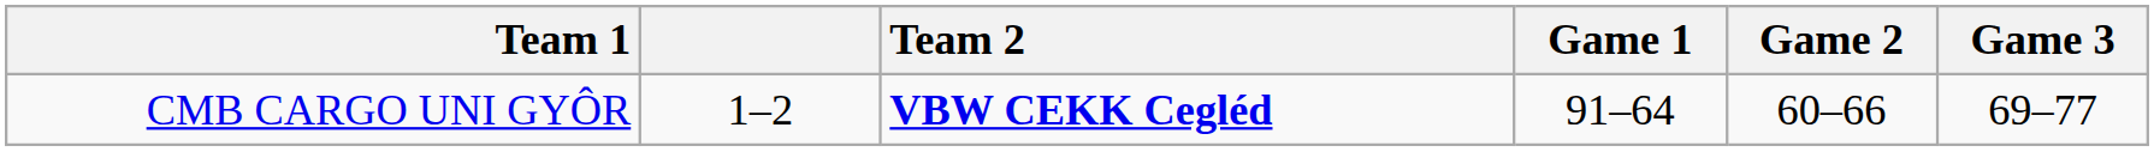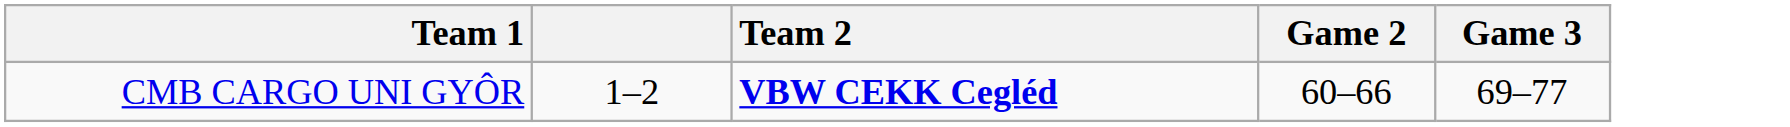 <table class=wikitable style="text-align:center">
 <tr>
 <th style="width:225px; text-align:right;">Team 1</th>
 <th style="width:80px;"></th>
 <th style="width:225px; text-align:left;">Team 2</th>
-<th style="width:70px;">Game 1</th>
 <th style="width:70px;">Game 2</th>
 <th style="width:70px;">Game 3</th>
 </tr>
 <tr>
 <td align=right><a href='#'>CMB CARGO UNI GYÔR</a></td>
 <td>1–2</td>
 <td align=left><strong><a href='#'>VBW CEKK Cegléd</a></strong></td>
-<td>91–64</td>
 <td>60–66</td>
 <td>69–77</td>
 </tr>
 </table>
